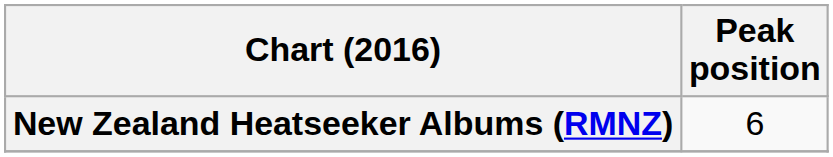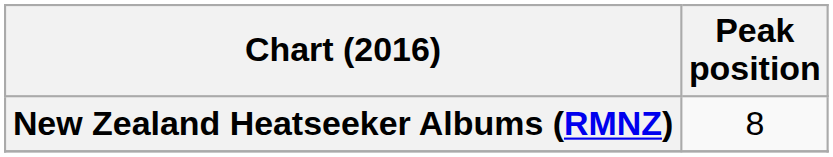 <table class="wikitable sortable plainrowheaders" style="text-align:center">
 <tr>
 <th scope="col">Chart (2016)</th>
 <th scope="col">Peak<br> position</th>
 </tr>
 <tr>
 <th scope="row">New Zealand Heatseeker Albums (<a href='#'>RMNZ</a>)</th>
-<td>6</td>
+<td>8</td>
 </tr>
 <tr>
 </tr>
 <tr>
 </tr>
 </table>
